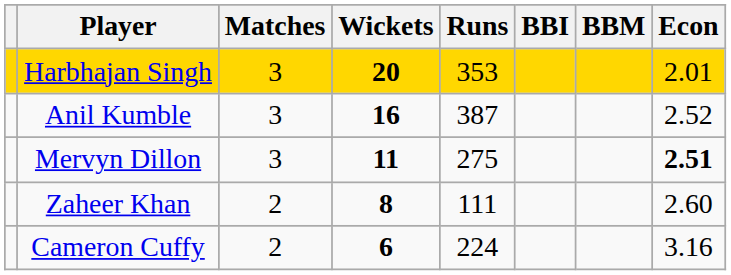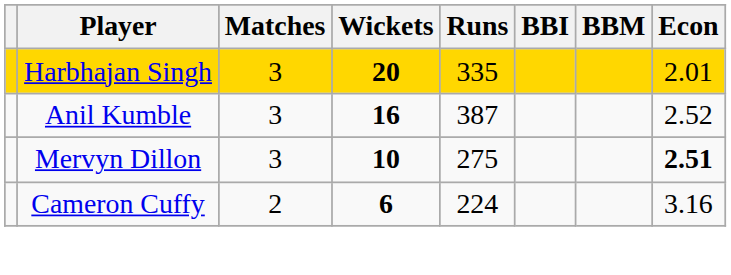 <table class="wikitable sortable" border="1">
 <tr>
 <th></th>
 <th>Player</th>
 <th>Matches</th>
 <th>Wickets</th>
 <th>Runs</th>
 <th>BBI</th>
 <th>BBM</th>
 <th>Econ</th>
 </tr>
 <tr style="background:gold" align="center">
 <td></td>
 <td><a href='#'>Harbhajan Singh</a></td>
 <td>3</td>
 <td><strong>20</strong></td>
-<td>353</td>
+<td>335</td>
 <td></td>
 <td></td>
 <td>2.01</td>
 </tr>
 <tr align="center">
 <td></td>
 <td><a href='#'>Anil Kumble</a></td>
 <td>3</td>
 <td><strong>16</strong></td>
 <td>387</td>
 <td></td>
 <td></td>
 <td>2.52</td>
 </tr>
 <tr align="center">
 <td></td>
 <td><a href='#'>Mervyn Dillon</a></td>
 <td>3</td>
-<td><strong>11</strong></td>
+<td><strong>10</strong></td>
 <td>275</td>
 <td></td>
 <td></td>
 <td><strong>2.51</strong></td>
-</tr>
-<tr align="center">
-<td></td>
-<td><a href='#'>Zaheer Khan</a></td>
-<td>2</td>
-<td><strong>8</strong></td>
-<td>111</td>
-<td></td>
-<td></td>
-<td>2.60</td>
 </tr>
 <tr align="center">
 <td></td>
 <td><a href='#'>Cameron Cuffy</a></td>
 <td>2</td>
 <td><strong>6</strong></td>
 <td>224</td>
 <td></td>
 <td></td>
 <td>3.16</td>
 </tr>
 </table>
